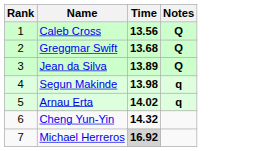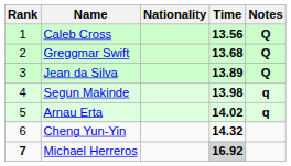 <table class="wikitable sortable" style="text-align:center">
 <tr>
 <th>Rank</th>
 <th>Name</th>
+<th>Nationality</th>
 <th>Time</th>
 <th>Notes</th>
 </tr>
 <tr bgcolor=ccffcc>
 <td>1</td>
 <td align=left><a href='#'>Caleb Cross</a></td>
+<td align=left></td>
 <td><strong>13.56</strong></td>
 <td><strong>Q</strong></td>
 </tr>
 <tr bgcolor=ccffcc>
 <td>2</td>
 <td align=left><a href='#'>Greggmar Swift</a></td>
+<td align=left></td>
 <td><strong>13.68</strong></td>
 <td><strong>Q</strong></td>
 </tr>
 <tr bgcolor=ccffcc>
 <td>3</td>
 <td align=left><a href='#'>Jean da Silva</a></td>
+<td align=left></td>
 <td><strong>13.89</strong></td>
 <td><strong>Q</strong></td>
 </tr>
 <tr bgcolor=ddffdd>
 <td>4</td>
 <td align=left><a href='#'>Segun Makinde</a></td>
+<td align=left></td>
 <td><strong>13.98</strong></td>
 <td><strong>q</strong></td>
 </tr>
 <tr bgcolor=ddffdd>
 <td>5</td>
 <td align=left><a href='#'>Arnau Erta</a></td>
+<td align=left></td>
 <td><strong>14.02</strong></td>
 <td><strong>q</strong></td>
 </tr>
 <tr>
 <td>6</td>
 <td align=left><a href='#'>Cheng Yun-Yin</a></td>
+<td align=left></td>
 <td><strong>14.32</strong></td>
 <td></td>
 </tr>
 <tr>
-<td>7</td>
+<td><strong>7</strong></td>
 <td align=left><a href='#'>Michael Herreros</a></td>
+<td align=left></td>
 <td style="background: lightgrey;"><strong>16.92</strong></td>
 <td></td>
 </tr>
 </table>
